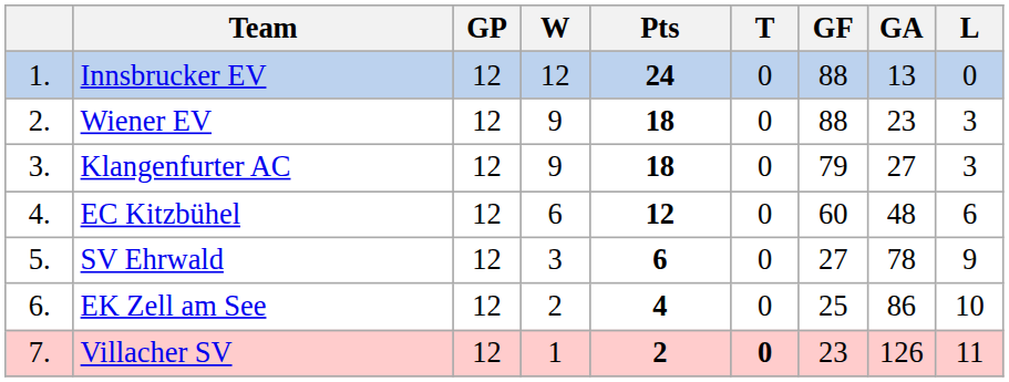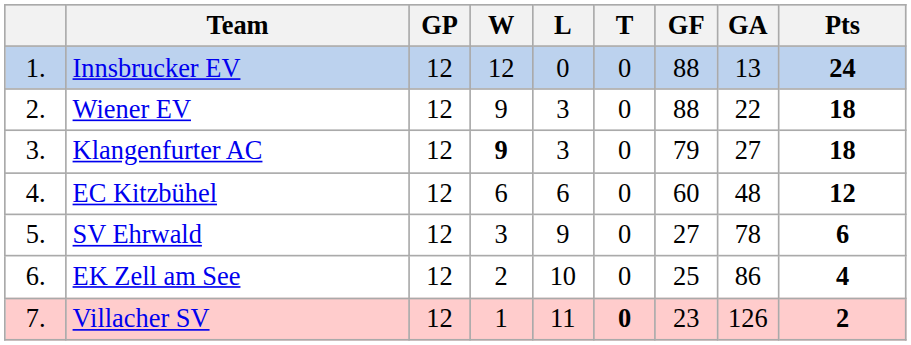 <table class="wikitable">
 <tr>
 <th width="30"></th>
 <th width="200">Team</th>
 <th width="30">GP</th>
 <th width="30">W</th>
-<th width="70">Pts</th>
+<th width="30">L</th>
 <th width="30">T</th>
 <th width="30">GF</th>
 <th width="30">GA</th>
-<th width="30">L</th>
+<th width="70">Pts</th>
 </tr>
 <tr bgcolor="#BCD2EE" align="center">
 <td>1.</td>
 <td align="left"><a href='#'>Innsbrucker EV</a></td>
 <td>12</td>
 <td>12</td>
-<td><strong>24</strong></td>
+<td>0</td>
 <td>0</td>
 <td>88</td>
 <td>13</td>
-<td>0</td>
+<td><strong>24</strong></td>
 </tr>
 <tr bgcolor="#FFFFFF" align="center">
 <td>2.</td>
 <td align="left"><a href='#'>Wiener EV</a></td>
 <td>12</td>
 <td>9</td>
-<td><strong>18</strong></td>
+<td>3</td>
 <td>0</td>
 <td>88</td>
-<td>23</td>
-<td>3</td>
+<td>22</td>
+<td><strong>18</strong></td>
 </tr>
 <tr bgcolor="#FFFFFF" align="center">
 <td>3.</td>
 <td align="left"><a href='#'>Klangenfurter AC</a></td>
 <td>12</td>
-<td>9</td>
-<td><strong>18</strong></td>
+<td><strong>9</strong></td>
+<td>3</td>
 <td>0</td>
 <td>79</td>
 <td>27</td>
-<td>3</td>
+<td><strong>18</strong></td>
 </tr>
 <tr bgcolor="#FFFFFF" align="center">
 <td>4.</td>
 <td align="left"><a href='#'>EC Kitzbühel</a></td>
 <td>12</td>
 <td>6</td>
-<td><strong>12</strong></td>
+<td>6</td>
 <td>0</td>
 <td>60</td>
 <td>48</td>
-<td>6</td>
+<td><strong>12</strong></td>
 </tr>
 <tr bgcolor="#FFFFFF" align="center">
 <td>5.</td>
 <td align="left"><a href='#'>SV Ehrwald</a></td>
 <td>12</td>
 <td>3</td>
-<td><strong>6</strong></td>
+<td>9</td>
 <td>0</td>
 <td>27</td>
 <td>78</td>
-<td>9</td>
+<td><strong>6</strong></td>
 </tr>
 <tr bgcolor="#FFFFFF" align="center">
 <td>6.</td>
 <td align="left"><a href='#'>EK Zell am See</a></td>
 <td>12</td>
 <td>2</td>
-<td><strong>4</strong></td>
+<td>10</td>
 <td>0</td>
 <td>25</td>
 <td>86</td>
-<td>10</td>
+<td><strong>4</strong></td>
 </tr>
 <tr bgcolor="#FFCCCC" align="center">
 <td>7.</td>
 <td align="left"><a href='#'>Villacher SV</a></td>
 <td>12</td>
 <td>1</td>
-<td><strong>2</strong></td>
+<td>11</td>
 <td><strong>0</strong></td>
 <td>23</td>
 <td>126</td>
-<td>11</td>
+<td><strong>2</strong></td>
 </tr>
 </table>
